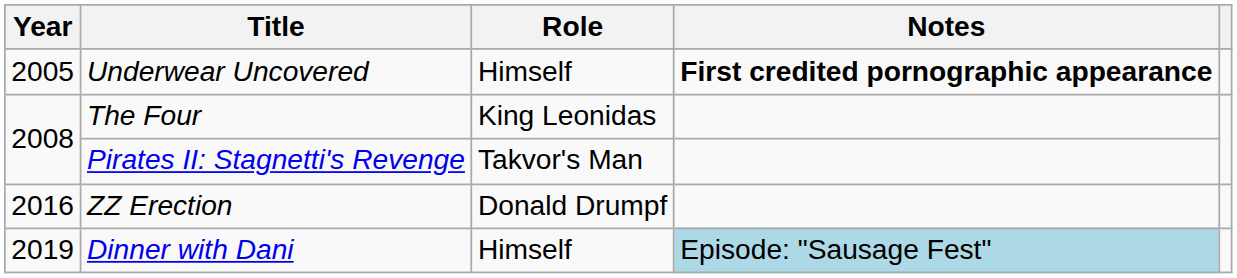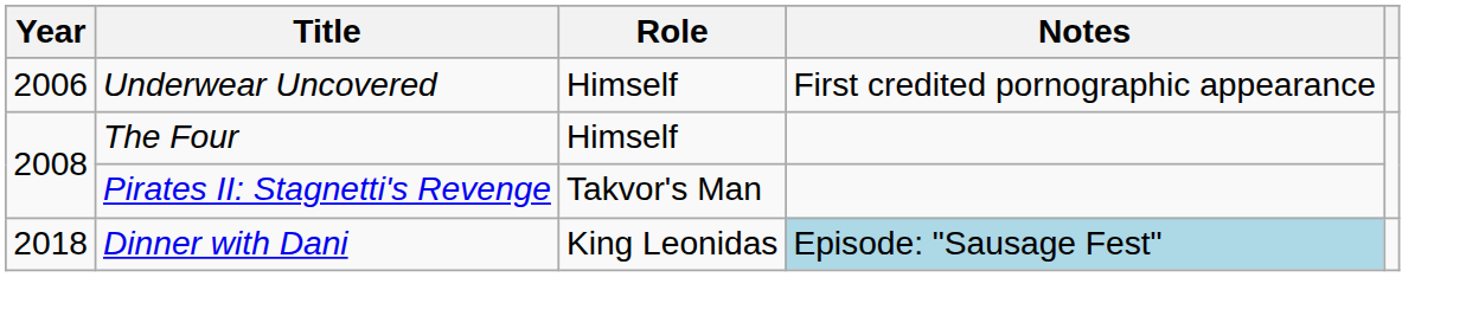 <table class="wikitable plainrowheaders unsortable">
 <tr>
 <th scope="col">Year</th>
 <th scope="col">Title</th>
 <th scope="col">Role</th>
 <th scope="col" class="unsortable">Notes</th>
 <th scope="col" class="unsortable"></th>
 </tr>
 <tr>
-<td>2005</td>
+<td>2006</td>
 <td><em>Underwear Uncovered</em></td>
 <td>Himself</td>
-<td><strong>First credited pornographic appearance</strong></td>
+<td>First credited pornographic appearance</td>
 <td></td>
 </tr>
 <tr>
 <td rowspan="2">2008</td>
 <td><em>The Four</em></td>
-<td>King Leonidas</td>
+<td>Himself</td>
 <td></td>
 <td rowspan="2" style="text-align:center;"></td>
 </tr>
 <tr>
 <td><em><a href='#'>Pirates II: Stagnetti's Revenge</a></em></td>
 <td>Takvor's Man</td>
 <td></td>
 </tr>
 <tr>
-<td>2016</td>
-<td><em>ZZ Erection</em></td>
-<td>Donald Drumpf</td>
-<td></td>
-<td style="text-align:center;"></td>
-</tr>
-<tr>
-<td>2019</td>
+<td>2018</td>
 <td><em><a href='#'>Dinner with Dani</a></em></td>
-<td>Himself</td>
+<td>King Leonidas</td>
 <td style="background: lightblue;">Episode: "Sausage Fest"</td>
 <td style="text-align:center;"></td>
 </tr>
 </table>
